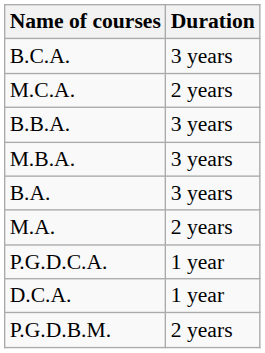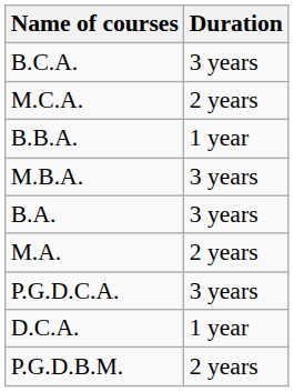 <table class="wikitable">
 <tr>
 <th>Name of courses</th>
 <th>Duration</th>
 </tr>
 <tr>
 <td>B.C.A.</td>
 <td>3 years</td>
 </tr>
 <tr>
 <td>M.C.A.</td>
 <td>2 years</td>
 </tr>
 <tr>
 <td>B.B.A.</td>
-<td>3 years</td>
+<td>1 year</td>
 </tr>
 <tr>
 <td>M.B.A.</td>
 <td>3 years</td>
 </tr>
 <tr>
 <td>B.A.</td>
 <td>3 years</td>
 </tr>
 <tr>
 <td>M.A.</td>
 <td>2 years</td>
 </tr>
 <tr>
 <td>P.G.D.C.A.</td>
-<td>1 year</td>
+<td>3 years</td>
 </tr>
 <tr>
 <td>D.C.A.</td>
 <td>1 year</td>
 </tr>
 <tr>
 <td>P.G.D.B.M.</td>
 <td>2 years</td>
 </tr>
 </table>
